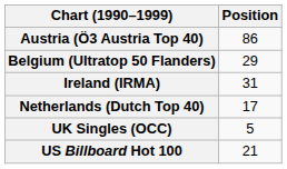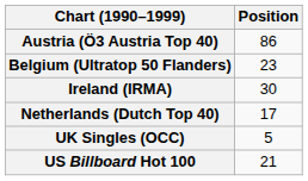 <table class="wikitable sortable plainrowheaders">
 <tr>
 <th>Chart (1990–1999)</th>
 <th>Position</th>
 </tr>
 <tr>
 <th scope="row">Austria (Ö3 Austria Top 40)</th>
 <td style="text-align:center;">86</td>
 </tr>
 <tr>
 <th scope="row">Belgium (Ultratop 50 Flanders)</th>
-<td style="text-align:center;">29</td>
+<td style="text-align:center;">23</td>
 </tr>
 <tr>
 <th scope="row">Ireland (IRMA)</th>
-<td align="center">31</td>
+<td align="center">30</td>
 </tr>
 <tr>
 <th scope="row">Netherlands (Dutch Top 40)</th>
 <td style="text-align:center;">17</td>
 </tr>
 <tr>
 <th scope="row">UK Singles (OCC)</th>
 <td align="center">5</td>
 </tr>
 <tr>
 <th scope="row">US <em>Billboard</em> Hot 100</th>
 <td align="center">21</td>
 </tr>
 </table>
